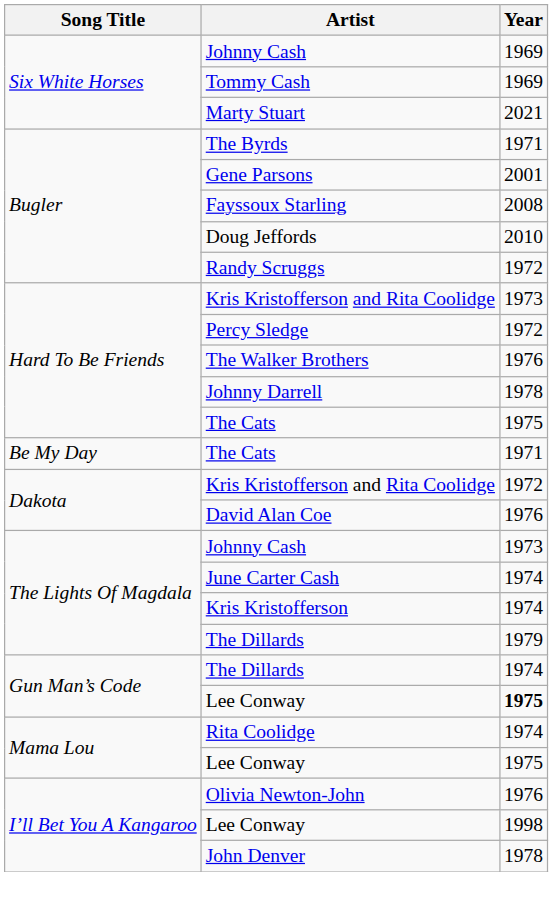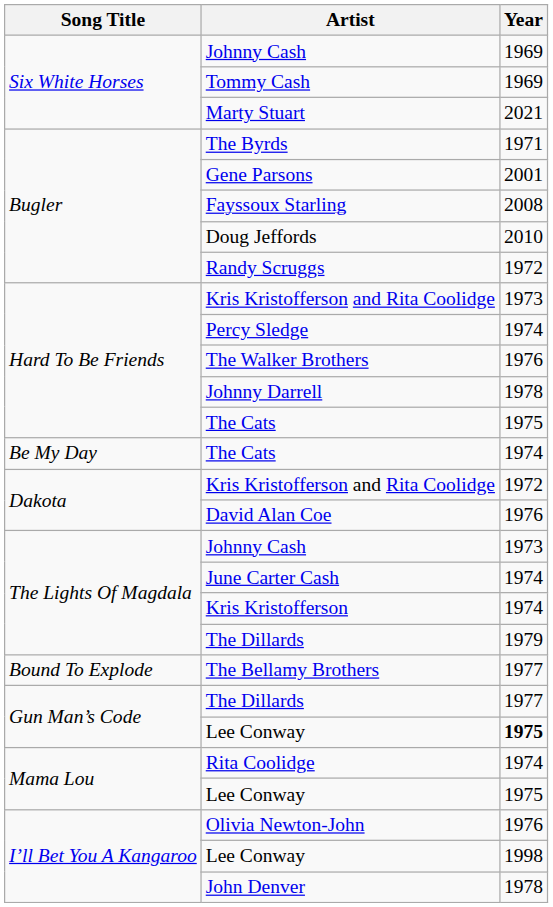 <table class="wikitable">
 <tr>
 <th>Song Title</th>
 <th>Artist</th>
 <th>Year</th>
 </tr>
 <tr>
 <td rowspan="3"><em><a href='#'>Six White Horses</a></em></td>
 <td><a href='#'>Johnny Cash</a></td>
 <td>1969</td>
 </tr>
 <tr>
 <td><a href='#'>Tommy Cash</a></td>
 <td>1969</td>
 </tr>
 <tr>
 <td><a href='#'>Marty Stuart</a></td>
 <td>2021</td>
 </tr>
 <tr>
 <td rowspan="5"><em>Bugler</em></td>
 <td><a href='#'>The Byrds</a></td>
 <td>1971</td>
 </tr>
 <tr>
 <td><a href='#'>Gene Parsons</a></td>
 <td>2001</td>
 </tr>
 <tr>
 <td><a href='#'>Fayssoux Starling</a></td>
 <td>2008</td>
 </tr>
 <tr>
 <td>Doug Jeffords</td>
 <td>2010</td>
 </tr>
 <tr>
 <td><a href='#'>Randy Scruggs</a></td>
 <td>1972</td>
 </tr>
 <tr>
 <td rowspan="5"><em>Hard To Be Friends</em></td>
 <td><a href='#'>Kris Kristofferson</a> <a href='#'>and Rita Coolidge</a></td>
 <td>1973</td>
 </tr>
 <tr>
 <td><a href='#'>Percy Sledge</a></td>
-<td>1972</td>
+<td>1974</td>
 </tr>
 <tr>
 <td><a href='#'>The Walker Brothers</a></td>
 <td>1976</td>
 </tr>
 <tr>
 <td><a href='#'>Johnny Darrell</a></td>
 <td>1978</td>
 </tr>
 <tr>
 <td><a href='#'>The Cats</a></td>
 <td>1975</td>
 </tr>
 <tr>
 <td><em>Be My Day</em></td>
 <td><a href='#'>The Cats</a></td>
-<td>1971</td>
+<td>1974</td>
 </tr>
 <tr>
 <td rowspan="2"><em>Dakota</em></td>
 <td><a href='#'>Kris Kristofferson</a> and <a href='#'>Rita Coolidge</a></td>
 <td>1972</td>
 </tr>
 <tr>
 <td><a href='#'>David Alan Coe</a></td>
 <td>1976</td>
 </tr>
 <tr>
 <td rowspan="4"><em>The Lights Of Magdala</em></td>
 <td><a href='#'>Johnny Cash</a></td>
 <td>1973</td>
 </tr>
 <tr>
 <td><a href='#'>June Carter Cash</a></td>
 <td>1974</td>
 </tr>
 <tr>
 <td><a href='#'>Kris Kristofferson</a></td>
 <td>1974</td>
 </tr>
 <tr>
 <td><a href='#'>The Dillards</a></td>
 <td>1979</td>
 </tr>
 <tr>
+<td><em>Bound To Explode</em></td>
+<td><a href='#'>The Bellamy Brothers</a></td>
+<td>1977</td>
+</tr>
+<tr>
 <td rowspan="2"><em>Gun Man’s Code</em></td>
 <td><a href='#'>The Dillards</a></td>
-<td>1974</td>
+<td>1977</td>
 </tr>
 <tr>
 <td>Lee Conway</td>
 <td><strong>1975</strong></td>
 </tr>
 <tr>
 <td rowspan="2"><em>Mama Lou</em></td>
 <td><a href='#'>Rita Coolidge</a></td>
 <td>1974</td>
 </tr>
 <tr>
 <td>Lee Conway</td>
 <td>1975</td>
 </tr>
 <tr>
 <td rowspan="3"><em><a href='#'>I’ll Bet You A Kangaroo</a></em></td>
 <td><a href='#'>Olivia Newton-John</a></td>
 <td>1976</td>
 </tr>
 <tr>
 <td>Lee Conway</td>
 <td>1998</td>
 </tr>
 <tr>
 <td><a href='#'>John Denver</a></td>
 <td>1978</td>
 </tr>
 </table>
